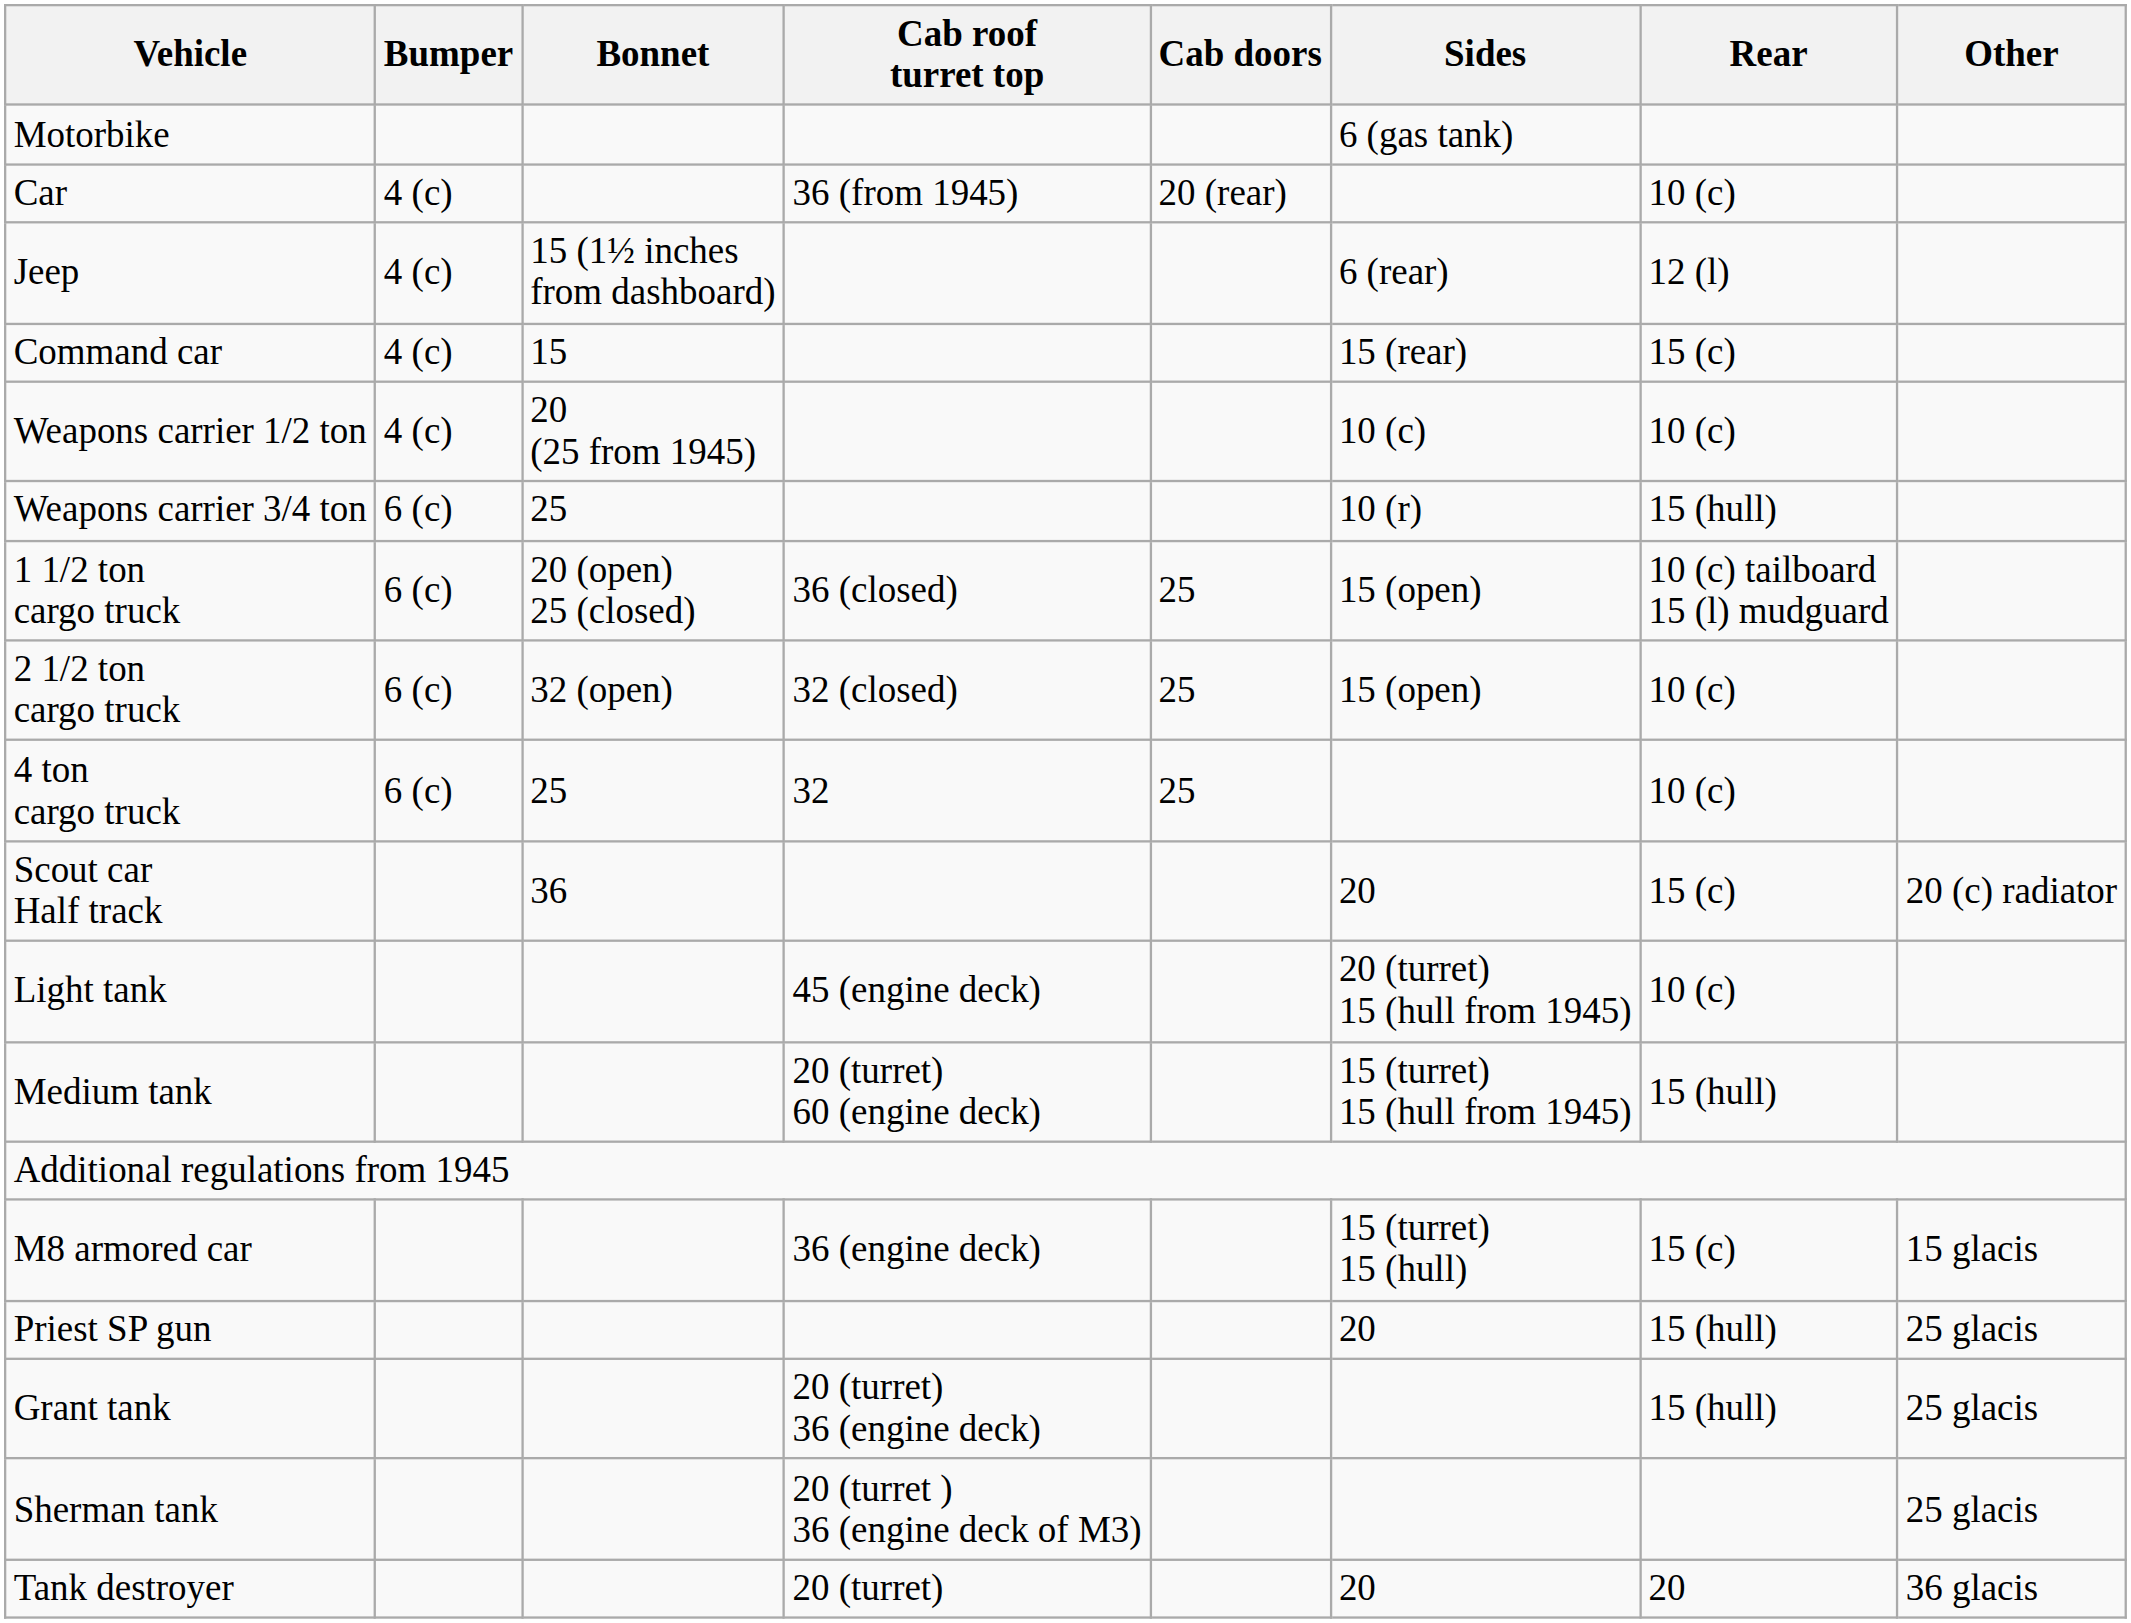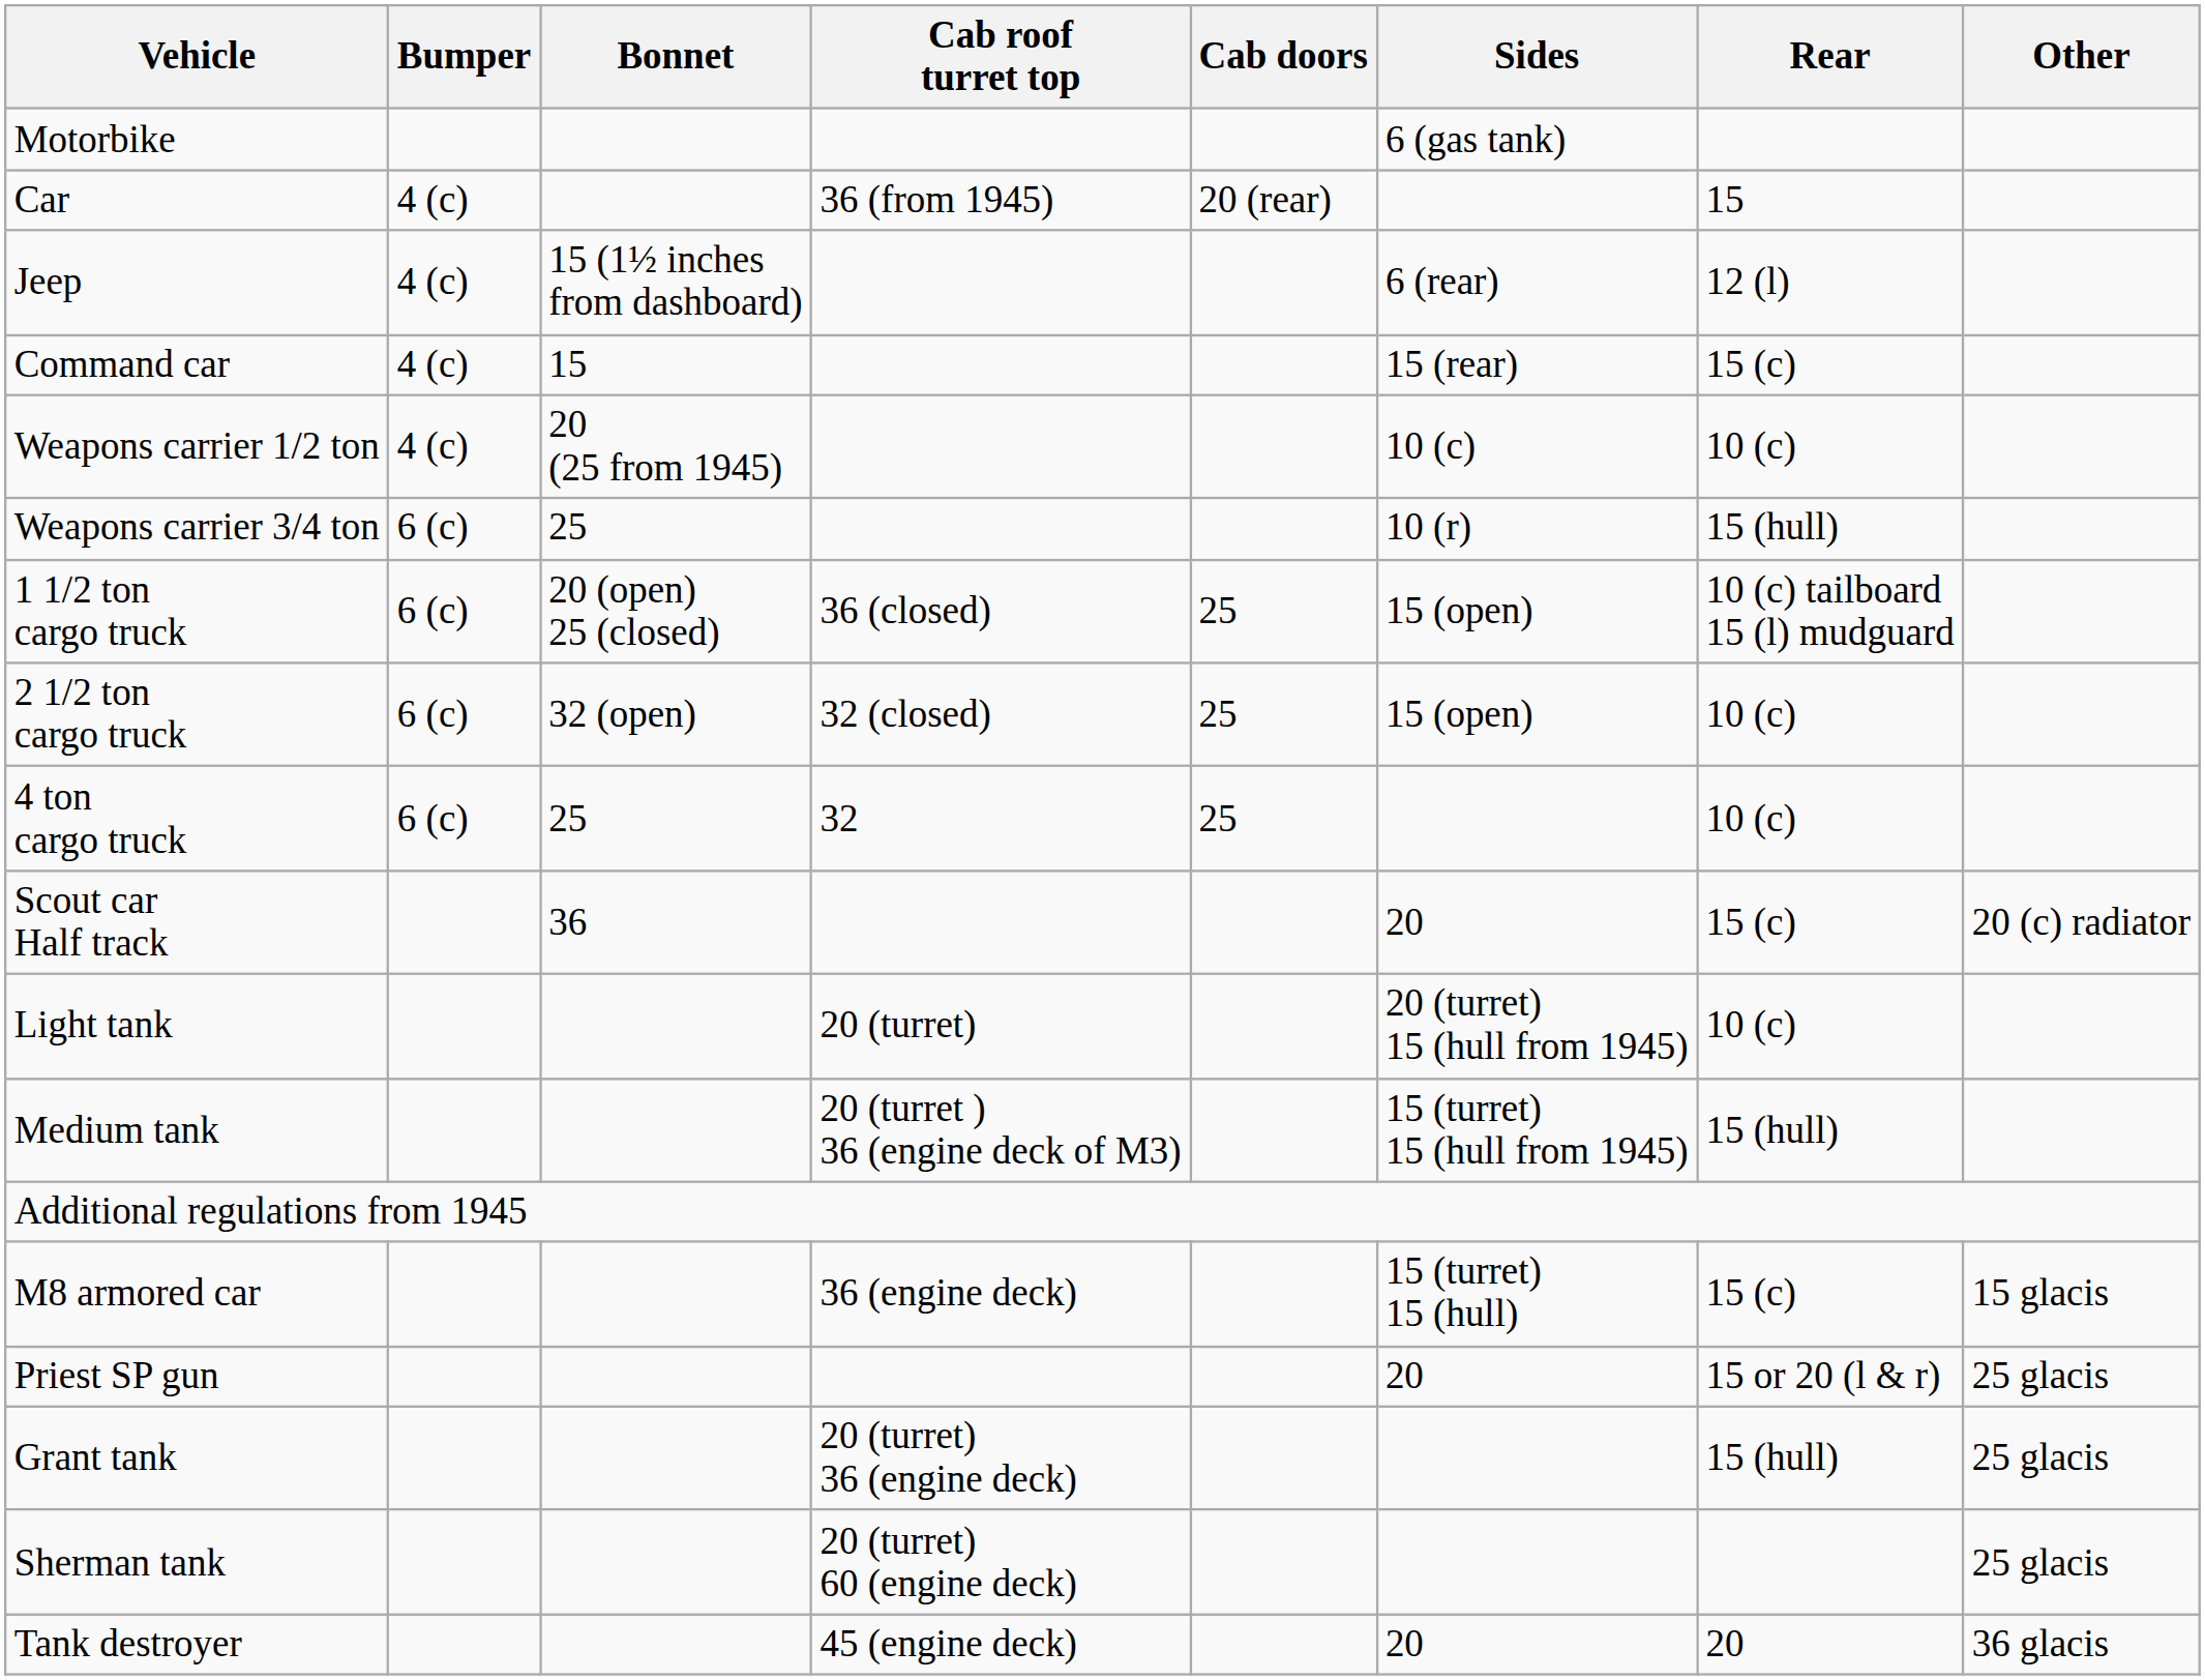 <table class="wikitable" style="centre">
 <tr>
 <th>Vehicle</th>
 <th>Bumper</th>
 <th>Bonnet</th>
 <th>Cab roof <br>turret top</th>
 <th>Cab doors</th>
 <th>Sides</th>
 <th>Rear</th>
 <th>Other</th>
 </tr>
 <tr>
 <td>Motorbike</td>
 <td></td>
 <td></td>
 <td></td>
 <td></td>
 <td>6 (gas tank)</td>
 <td></td>
 <td></td>
 </tr>
 <tr>
 <td>Car</td>
 <td>4 (c)</td>
 <td></td>
 <td>36 (from 1945)</td>
 <td>20 (rear)</td>
 <td></td>
-<td>10 (c)</td>
+<td>15</td>
 <td></td>
 </tr>
 <tr>
 <td>Jeep</td>
 <td>4 (c)</td>
 <td>15 (1½ inches <br> from dashboard)</td>
 <td></td>
 <td></td>
 <td>6 (rear)</td>
 <td>12 (l)</td>
 <td></td>
 </tr>
 <tr>
 <td>Command car</td>
 <td>4 (c)</td>
 <td>15</td>
 <td></td>
 <td></td>
 <td>15 (rear)</td>
 <td>15 (c)</td>
 <td></td>
 </tr>
 <tr>
 <td>Weapons carrier 1/2 ton</td>
 <td>4 (c)</td>
 <td>20 <br>(25 from 1945)</td>
 <td></td>
 <td></td>
 <td>10 (c)</td>
 <td>10 (c)</td>
 <td></td>
 </tr>
 <tr>
 <td>Weapons carrier 3/4 ton</td>
 <td>6 (c)</td>
 <td>25</td>
 <td></td>
 <td></td>
 <td>10 (r)</td>
 <td>15 (hull)</td>
 <td></td>
 </tr>
 <tr>
 <td>1 1/2 ton <br> cargo truck</td>
 <td>6 (c)</td>
 <td>20 (open) <br> 25 (closed)</td>
 <td>36 (closed)</td>
 <td>25</td>
 <td>15 (open)</td>
 <td>10 (c) tailboard <br> 15 (l) mudguard</td>
 <td></td>
 </tr>
 <tr>
 <td>2 1/2 ton <br> cargo truck</td>
 <td>6 (c)</td>
 <td>32 (open)</td>
 <td>32 (closed)</td>
 <td>25</td>
 <td>15 (open)</td>
 <td>10 (c)</td>
 <td></td>
 </tr>
 <tr>
 <td>4 ton <br> cargo truck</td>
 <td>6 (c)</td>
 <td>25</td>
 <td>32</td>
 <td>25</td>
 <td></td>
 <td>10 (c)</td>
 <td></td>
 </tr>
 <tr>
 <td>Scout car <br> Half track</td>
 <td></td>
 <td>36</td>
 <td></td>
 <td></td>
 <td>20</td>
 <td>15 (c)</td>
 <td>20 (c) radiator</td>
 </tr>
 <tr>
 <td>Light tank</td>
 <td></td>
 <td></td>
-<td>45 (engine deck)</td>
+<td>20 (turret)</td>
 <td></td>
 <td>20 (turret) <br> 15 (hull from 1945)</td>
 <td>10 (c)</td>
 <td></td>
 </tr>
 <tr>
 <td>Medium tank</td>
 <td></td>
 <td></td>
-<td>20 (turret) <br> 60 (engine deck)</td>
+<td>20 (turret )<br> 36 (engine deck of M3)</td>
 <td></td>
 <td>15 (turret) <br> 15 (hull from 1945)</td>
 <td>15 (hull)</td>
 <td></td>
 </tr>
 <tr>
 <td colspan=8>Additional regulations from 1945</td>
 </tr>
 <tr>
 <td>M8 armored car</td>
 <td></td>
 <td></td>
 <td>36 (engine deck)</td>
 <td></td>
 <td>15 (turret) <br> 15 (hull)</td>
 <td>15 (c)</td>
 <td>15 glacis</td>
 </tr>
 <tr>
 <td>Priest SP gun</td>
 <td></td>
 <td></td>
 <td></td>
 <td></td>
 <td>20</td>
-<td>15 (hull)</td>
+<td>15 or 20 (l & r)</td>
 <td>25 glacis</td>
 </tr>
 <tr>
 <td>Grant tank</td>
 <td></td>
 <td></td>
 <td>20 (turret) <br> 36 (engine deck)</td>
 <td></td>
 <td></td>
 <td>15 (hull)</td>
 <td>25 glacis</td>
 </tr>
 <tr>
 <td>Sherman tank</td>
 <td></td>
 <td></td>
-<td>20 (turret )<br> 36 (engine deck of M3)</td>
+<td>20 (turret) <br> 60 (engine deck)</td>
 <td></td>
 <td></td>
 <td></td>
 <td>25 glacis</td>
 </tr>
 <tr>
 <td>Tank destroyer</td>
 <td></td>
 <td></td>
-<td>20 (turret)</td>
+<td>45 (engine deck)</td>
 <td></td>
 <td>20</td>
 <td>20</td>
 <td>36 glacis</td>
 </tr>
 </table>
